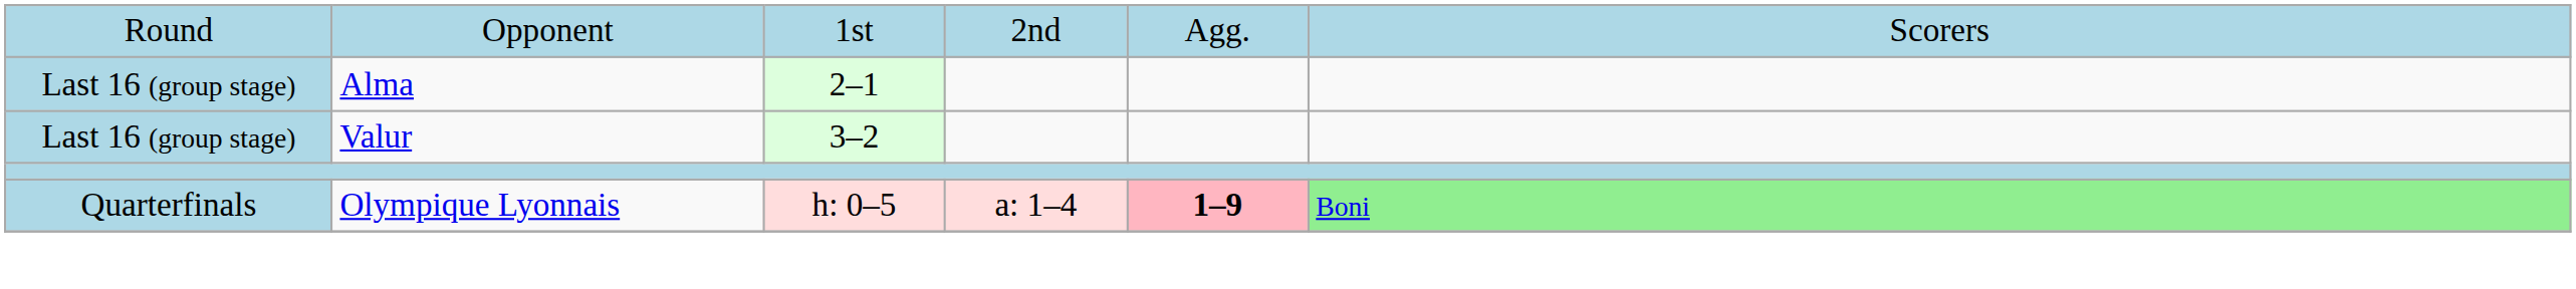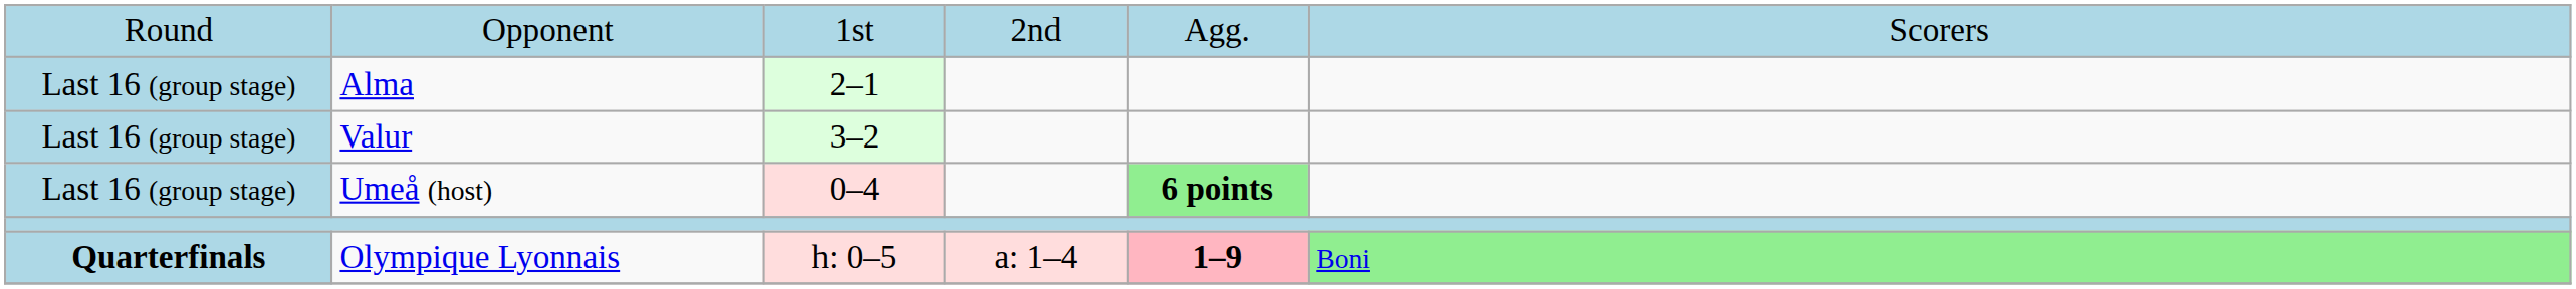 <table class="wikitable" style="text-align:center">
 <tr bgcolor=lightblue>
 <td width=150px>Round</td>
 <td width=200px>Opponent</td>
 <td width=80px>1st</td>
 <td width=80px>2nd</td>
 <td width=80px>Agg.</td>
 <td width=600px>Scorers</td>
 </tr>
 <tr>
 <td bgcolor=lightblue>Last 16 <small>(group stage)</small></td>
 <td align=left> <a href='#'>Alma</a></td>
 <td bgcolor="#ddffdd">2–1</td>
 <td></td>
 <td></td>
 <td align=left></td>
 </tr>
 <tr>
 <td bgcolor=lightblue>Last 16 <small>(group stage)</small></td>
 <td align=left> <a href='#'>Valur</a></td>
 <td bgcolor="#ddffdd">3–2</td>
 <td></td>
 <td></td>
 <td align=left></td>
 </tr>
+<tr>
+<td bgcolor=lightblue>Last 16 <small>(group stage)</small></td>
+<td align=left> <a href='#'>Umeå</a> <small>(host)</small></td>
+<td bgcolor="#ffdddd">0–4</td>
+<td></td>
+<td bgcolor=lightgreen><strong>6 points</strong></td>
+<td align=left></td>
+</tr>
 <tr bgcolor=lightblue>
 <td colspan=6></td>
 </tr>
 <tr>
-<td bgcolor=lightblue>Quarterfinals</td>
+<td bgcolor=lightblue><strong>Quarterfinals</strong></td>
 <td align=left> <a href='#'>Olympique Lyonnais</a></td>
 <td bgcolor="#ffdddd">h: 0–5</td>
 <td bgcolor="#ffdddd">a: 1–4</td>
 <td bgcolor=lightpink><strong>1–9</strong></td>
 <td align=left style="background: lightgreen;"><small><a href='#'>Boni</a></small></td>
 </tr>
 <tr>
 </tr>
 </table>
